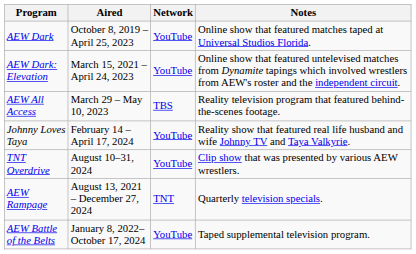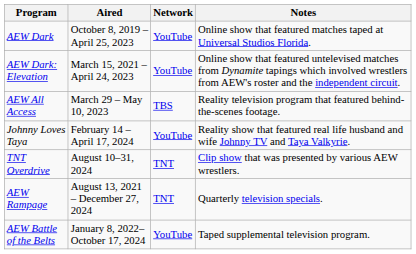 <table class="wikitable">
 <tr>
 <th>Program</th>
 <th>Aired</th>
 <th>Network</th>
 <th>Notes</th>
 </tr>
 <tr>
 <td><em><a href='#'>AEW Dark</a></em></td>
 <td>October 8, 2019 – April 25, 2023</td>
 <td><a href='#'>YouTube</a></td>
 <td>Online show that featured matches taped at <a href='#'>Universal Studios Florida</a>.</td>
 </tr>
 <tr>
 <td><em><a href='#'>AEW Dark: Elevation</a></em></td>
 <td>March 15, 2021 – April 24, 2023</td>
 <td><a href='#'>YouTube</a></td>
 <td>Online show that featured untelevised matches from <em>Dynamite</em> tapings which involved wrestlers from AEW's roster and the <a href='#'>independent circuit</a>.</td>
 </tr>
 <tr>
 <td><em><a href='#'>AEW All Access</a></em></td>
 <td>March 29 – May 10, 2023</td>
 <td><a href='#'>TBS</a></td>
 <td>Reality television program that featured behind-the-scenes footage.</td>
 </tr>
 <tr>
 <td><em>Johnny Loves Taya</em></td>
 <td>February 14 – April 17, 2024</td>
 <td><a href='#'>YouTube</a></td>
 <td>Reality show that featured real life husband and wife <a href='#'>Johnny TV</a> and <a href='#'>Taya Valkyrie</a>.</td>
 </tr>
 <tr>
 <td><em><a href='#'>TNT Overdrive</a></em></td>
 <td>August 10–31, 2024</td>
-<td><a href='#'>YouTube</a></td>
+<td><a href='#'>TNT</a></td>
 <td><a href='#'>Clip show</a> that was presented by various AEW wrestlers.</td>
 </tr>
 <tr>
 <td><em><a href='#'>AEW Rampage</a></em></td>
 <td>August 13, 2021 – December 27, 2024</td>
 <td><a href='#'>TNT</a></td>
 <td>Quarterly <a href='#'>television specials</a>.</td>
 </tr>
 <tr>
 <td><em><a href='#'>AEW Battle of the Belts</a></em></td>
 <td>January 8, 2022–October 17, 2024</td>
 <td><a href='#'>YouTube</a></td>
 <td>Taped supplemental television program.</td>
 </tr>
 </table>
